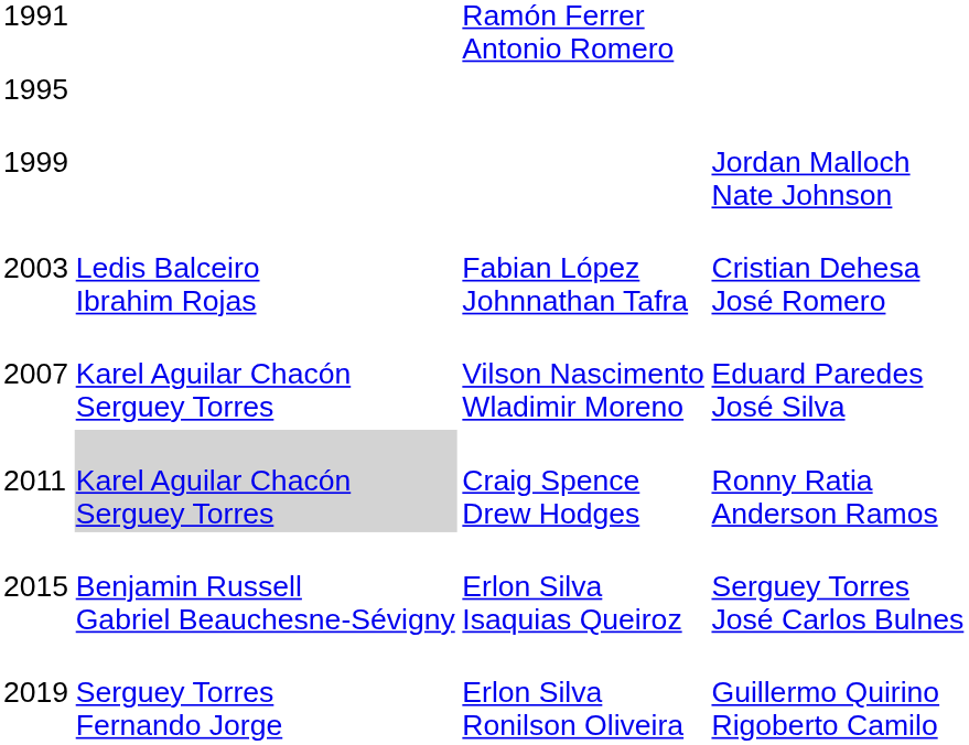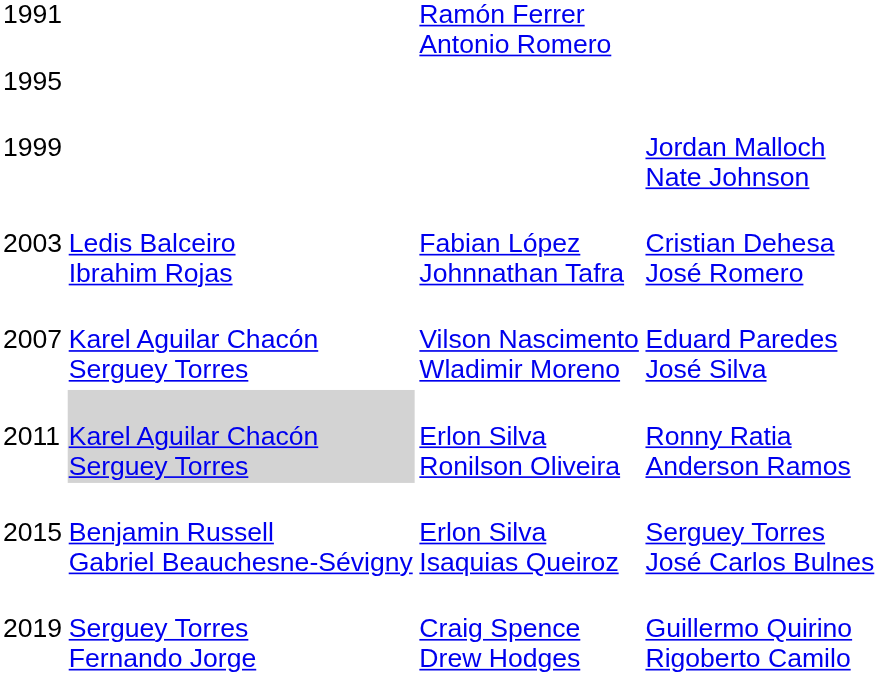 <table>
 <tr>
 <td>1991<br></td>
 <td></td>
 <td><br><a href='#'>Ramón Ferrer</a><br><a href='#'>Antonio Romero</a></td>
 <td></td>
 </tr>
 <tr>
 <td>1995<br></td>
 <td></td>
 <td></td>
 <td></td>
 </tr>
 <tr>
 <td>1999<br></td>
 <td></td>
 <td></td>
 <td><br><a href='#'>Jordan Malloch</a><br><a href='#'>Nate Johnson</a></td>
 </tr>
 <tr>
 <td>2003</td>
 <td><br><a href='#'>Ledis Balceiro</a><br><a href='#'>Ibrahim Rojas</a></td>
 <td><br><a href='#'>Fabian López</a><br><a href='#'>Johnnathan Tafra</a></td>
 <td><br><a href='#'>Cristian Dehesa</a><br><a href='#'>José Romero</a></td>
 </tr>
 <tr>
 <td>2007</td>
 <td><br> <a href='#'>Karel Aguilar Chacón</a><br> <a href='#'>Serguey Torres</a></td>
 <td><br> <a href='#'>Vilson Nascimento</a><br> <a href='#'>Wladimir Moreno</a></td>
 <td><br> <a href='#'>Eduard Paredes</a><br><a href='#'>José Silva</a></td>
 </tr>
 <tr>
 <td>2011<br></td>
 <td style="background: lightgrey;"><br><a href='#'>Karel Aguilar Chacón</a><br><a href='#'>Serguey Torres</a></td>
-<td><br><a href='#'>Craig Spence</a><br><a href='#'>Drew Hodges</a></td>
+<td><br><a href='#'>Erlon Silva</a><br> <a href='#'>Ronilson Oliveira</a></td>
 <td><br><a href='#'>Ronny Ratia</a><br> <a href='#'>Anderson Ramos</a></td>
 </tr>
 <tr>
 <td>2015<br></td>
 <td><br><a href='#'>Benjamin Russell</a><br><a href='#'>Gabriel Beauchesne-Sévigny</a></td>
 <td><br><a href='#'>Erlon Silva</a><br><a href='#'>Isaquias Queiroz</a></td>
 <td><br><a href='#'>Serguey Torres</a><br><a href='#'>José Carlos Bulnes</a></td>
 </tr>
 <tr>
 <td>2019<br></td>
 <td><br><a href='#'>Serguey Torres</a><br><a href='#'>Fernando Jorge</a></td>
-<td><br><a href='#'>Erlon Silva</a><br> <a href='#'>Ronilson Oliveira</a></td>
+<td><br><a href='#'>Craig Spence</a><br><a href='#'>Drew Hodges</a></td>
 <td><br><a href='#'>Guillermo Quirino</a><br><a href='#'>Rigoberto Camilo</a></td>
 </tr>
 </table>
